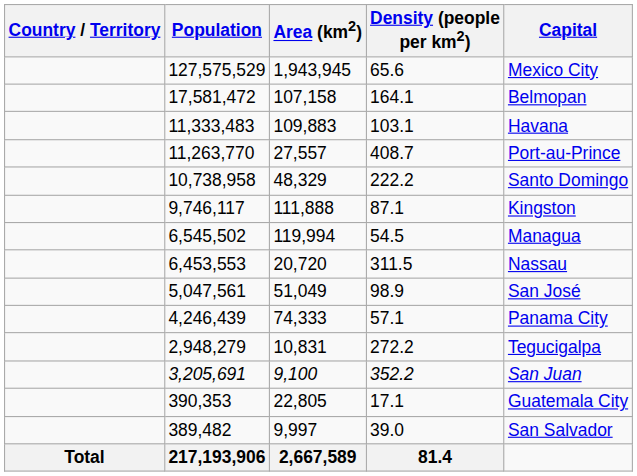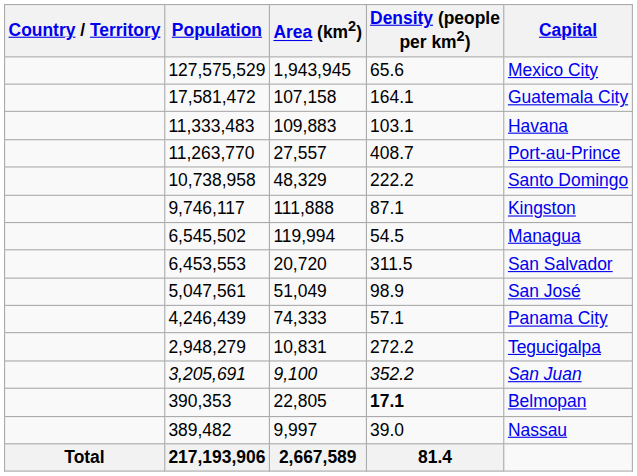 <table class="wikitable sortable">
 <tr>
 <th><a href='#'>Country</a> / <a href='#'>Territory</a></th>
 <th><a href='#'>Population</a></th>
 <th><a href='#'>Area</a> (km<sup>2</sup>)</th>
 <th><a href='#'>Density</a> (people<br>per km<sup>2</sup>)</th>
 <th><a href='#'>Capital</a></th>
 </tr>
 <tr>
 <td></td>
 <td>127,575,529</td>
 <td>1,943,945</td>
 <td>65.6</td>
 <td><a href='#'>Mexico City</a></td>
 </tr>
 <tr>
 <td></td>
 <td>17,581,472</td>
 <td>107,158</td>
 <td>164.1</td>
-<td><a href='#'>Belmopan</a></td>
+<td><a href='#'>Guatemala City</a></td>
 </tr>
 <tr>
 <td></td>
 <td>11,333,483</td>
 <td>109,883</td>
 <td>103.1</td>
 <td><a href='#'>Havana</a></td>
 </tr>
 <tr>
 <td></td>
 <td>11,263,770</td>
 <td>27,557</td>
 <td>408.7</td>
 <td><a href='#'>Port-au-Prince</a></td>
 </tr>
 <tr>
 <td></td>
 <td>10,738,958</td>
 <td>48,329</td>
 <td>222.2</td>
 <td><a href='#'>Santo Domingo</a></td>
 </tr>
 <tr>
 <td></td>
 <td>9,746,117</td>
 <td>111,888</td>
 <td>87.1</td>
 <td><a href='#'>Kingston</a></td>
 </tr>
 <tr>
 <td></td>
 <td>6,545,502</td>
 <td>119,994</td>
 <td>54.5</td>
 <td><a href='#'>Managua</a></td>
 </tr>
 <tr>
 <td></td>
 <td>6,453,553</td>
 <td>20,720</td>
 <td>311.5</td>
-<td><a href='#'>Nassau</a></td>
+<td><a href='#'>San Salvador</a></td>
 </tr>
 <tr>
 <td></td>
 <td>5,047,561</td>
 <td>51,049</td>
 <td>98.9</td>
 <td><a href='#'>San José</a></td>
 </tr>
 <tr>
 <td></td>
 <td>4,246,439</td>
 <td>74,333</td>
 <td>57.1</td>
 <td><a href='#'>Panama City</a></td>
 </tr>
 <tr>
 <td></td>
 <td>2,948,279</td>
 <td>10,831</td>
 <td>272.2</td>
 <td><a href='#'>Tegucigalpa</a></td>
 </tr>
 <tr>
 <td><em></em></td>
 <td><em>3,205,691</em></td>
 <td><em>9,100</em></td>
 <td><em>352.2</em></td>
 <td><em><a href='#'>San Juan</a></em></td>
 </tr>
 <tr>
 <td></td>
 <td>390,353</td>
 <td>22,805</td>
-<td>17.1</td>
-<td><a href='#'>Guatemala City</a></td>
+<td><strong>17.1</strong></td>
+<td><a href='#'>Belmopan</a></td>
 </tr>
 <tr>
 <td></td>
 <td>389,482</td>
 <td>9,997</td>
 <td>39.0</td>
-<td><a href='#'>San Salvador</a></td>
+<td><a href='#'>Nassau</a></td>
 </tr>
 <tr>
 <th><strong>Total</strong></th>
 <th><strong>217,193,906</strong></th>
 <th><strong>2,667,589</strong></th>
 <th><strong>81.4</strong></th>
 </tr>
 </table>
